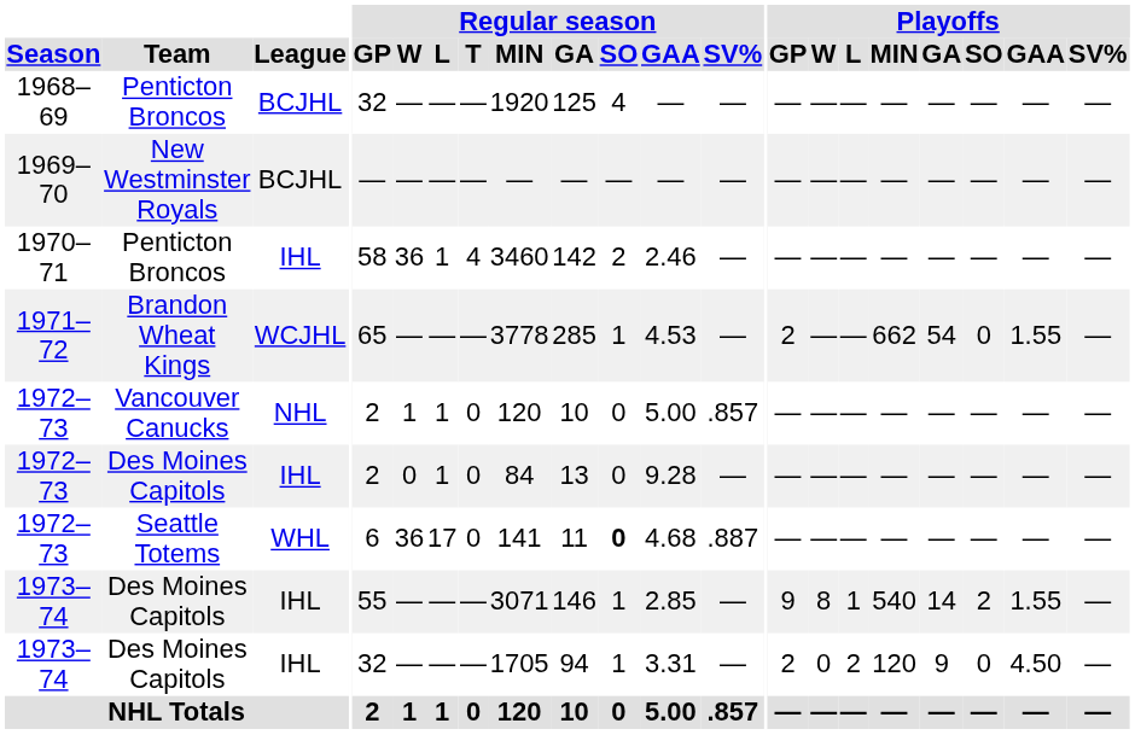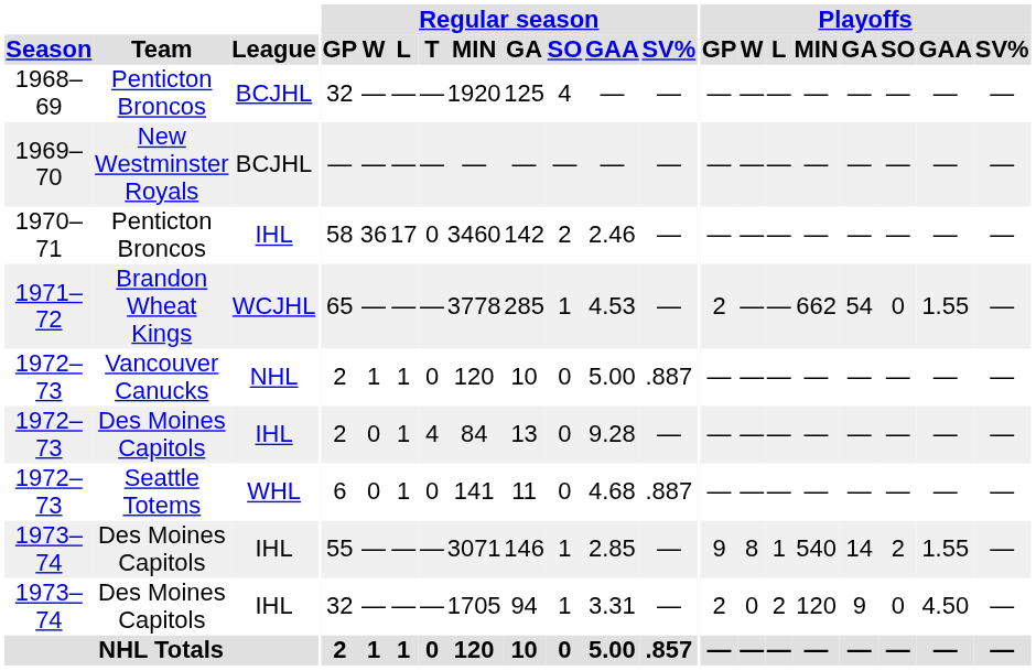 <table border="0" cellpadding="1" cellspacing="0" style="width:75%; text-align:center;">
 <tr bgcolor="#e0e0e0">
 <th colspan="3" bgcolor="#ffffff"></th>
 <th rowspan="99" bgcolor="#ffffff"></th>
 <th colspan="9" bgcolor="#e0e0e0"><a href='#'>Regular season</a></th>
 <th rowspan="99" bgcolor="#ffffff"></th>
 <th colspan="8" bgcolor="#e0e0e0"><a href='#'>Playoffs</a></th>
 </tr>
 <tr bgcolor="#e0e0e0">
 <th><a href='#'>Season</a></th>
 <th>Team</th>
 <th>League</th>
 <th>GP</th>
 <th>W</th>
 <th>L</th>
 <th>T</th>
 <th>MIN</th>
 <th>GA</th>
 <th><a href='#'>SO</a></th>
 <th><a href='#'>GAA</a></th>
 <th><a href='#'>SV%</a></th>
 <th>GP</th>
 <th>W</th>
 <th>L</th>
 <th>MIN</th>
 <th>GA</th>
 <th>SO</th>
 <th>GAA</th>
 <th>SV%</th>
 </tr>
 <tr>
 <td>1968–69</td>
 <td><a href='#'>Penticton Broncos</a></td>
 <td><a href='#'>BCJHL</a></td>
 <td>32</td>
 <td>—</td>
 <td>—</td>
 <td>—</td>
 <td>1920</td>
 <td>125</td>
 <td>4</td>
 <td>—</td>
 <td>—</td>
 <td>—</td>
 <td>—</td>
 <td>—</td>
 <td>—</td>
 <td>—</td>
 <td>—</td>
 <td>—</td>
 <td>—</td>
 </tr>
 <tr bgcolor="#f0f0f0">
 <td>1969–70</td>
 <td><a href='#'>New Westminster Royals</a></td>
 <td>BCJHL</td>
 <td>—</td>
 <td>—</td>
 <td>—</td>
 <td>—</td>
 <td>—</td>
 <td>—</td>
 <td>—</td>
 <td>—</td>
 <td>—</td>
 <td>—</td>
 <td>—</td>
 <td>—</td>
 <td>—</td>
 <td>—</td>
 <td>—</td>
 <td>—</td>
 <td>—</td>
 </tr>
 <tr>
 <td>1970–71</td>
 <td>Penticton Broncos</td>
 <td><a href='#'>IHL</a></td>
 <td>58</td>
 <td>36</td>
-<td>1</td>
-<td>4</td>
+<td>17</td>
+<td>0</td>
 <td>3460</td>
 <td>142</td>
 <td>2</td>
 <td>2.46</td>
 <td>—</td>
 <td>—</td>
 <td>—</td>
 <td>—</td>
 <td>—</td>
 <td>—</td>
 <td>—</td>
 <td>—</td>
 <td>—</td>
 </tr>
 <tr bgcolor="#f0f0f0">
 <td><a href='#'>1971–72</a></td>
 <td><a href='#'>Brandon Wheat Kings</a></td>
 <td><a href='#'>WCJHL</a></td>
 <td>65</td>
 <td>—</td>
 <td>—</td>
 <td>—</td>
 <td>3778</td>
 <td>285</td>
 <td>1</td>
 <td>4.53</td>
 <td>—</td>
 <td>2</td>
 <td>—</td>
 <td>—</td>
 <td>662</td>
 <td>54</td>
 <td>0</td>
 <td>1.55</td>
 <td>—</td>
 </tr>
 <tr>
 <td><a href='#'>1972–73</a></td>
 <td><a href='#'>Vancouver Canucks</a></td>
 <td><a href='#'>NHL</a></td>
 <td>2</td>
 <td>1</td>
 <td>1</td>
 <td>0</td>
 <td>120</td>
 <td>10</td>
 <td>0</td>
 <td>5.00</td>
-<td>.857</td>
+<td>.887</td>
 <td>—</td>
 <td>—</td>
 <td>—</td>
 <td>—</td>
 <td>—</td>
 <td>—</td>
 <td>—</td>
 <td>—</td>
 </tr>
 <tr bgcolor="#f0f0f0">
 <td><a href='#'>1972–73</a></td>
 <td><a href='#'>Des Moines Capitols</a></td>
 <td><a href='#'>IHL</a></td>
 <td>2</td>
 <td>0</td>
 <td>1</td>
-<td>0</td>
+<td>4</td>
 <td>84</td>
 <td>13</td>
 <td>0</td>
 <td>9.28</td>
 <td>—</td>
 <td>—</td>
 <td>—</td>
 <td>—</td>
 <td>—</td>
 <td>—</td>
 <td>—</td>
 <td>—</td>
 <td>—</td>
 </tr>
 <tr>
 <td><a href='#'>1972–73</a></td>
 <td><a href='#'>Seattle Totems</a></td>
 <td><a href='#'>WHL</a></td>
 <td>6</td>
-<td>36</td>
-<td>17</td>
+<td>0</td>
+<td>1</td>
 <td>0</td>
 <td>141</td>
 <td>11</td>
-<td><strong>0</strong></td>
+<td>0</td>
 <td>4.68</td>
 <td>.887</td>
 <td>—</td>
 <td>—</td>
 <td>—</td>
 <td>—</td>
 <td>—</td>
 <td>—</td>
 <td>—</td>
 <td>—</td>
 </tr>
 <tr bgcolor="#f0f0f0">
 <td><a href='#'>1973–74</a></td>
 <td>Des Moines Capitols</td>
 <td>IHL</td>
 <td>55</td>
 <td>—</td>
 <td>—</td>
 <td>—</td>
 <td>3071</td>
 <td>146</td>
 <td>1</td>
 <td>2.85</td>
 <td>—</td>
 <td>9</td>
 <td>8</td>
 <td>1</td>
 <td>540</td>
 <td>14</td>
 <td>2</td>
 <td>1.55</td>
 <td>—</td>
 </tr>
 <tr>
 <td><a href='#'>1973–74</a></td>
 <td>Des Moines Capitols</td>
 <td>IHL</td>
 <td>32</td>
 <td>—</td>
 <td>—</td>
 <td>—</td>
 <td>1705</td>
 <td>94</td>
 <td>1</td>
 <td>3.31</td>
 <td>—</td>
 <td>2</td>
 <td>0</td>
 <td>2</td>
 <td>120</td>
 <td>9</td>
 <td>0</td>
 <td>4.50</td>
 <td>—</td>
 </tr>
 <tr bgcolor="#e0e0e0">
 <th colspan="3">NHL Totals</th>
 <th>2</th>
 <th>1</th>
 <th>1</th>
 <th>0</th>
 <th>120</th>
 <th>10</th>
 <th>0</th>
 <th>5.00</th>
 <th>.857</th>
 <th>—</th>
 <th>—</th>
 <th>—</th>
 <th>—</th>
 <th>—</th>
 <th>—</th>
 <th>—</th>
 <th>—</th>
 </tr>
 </table>
